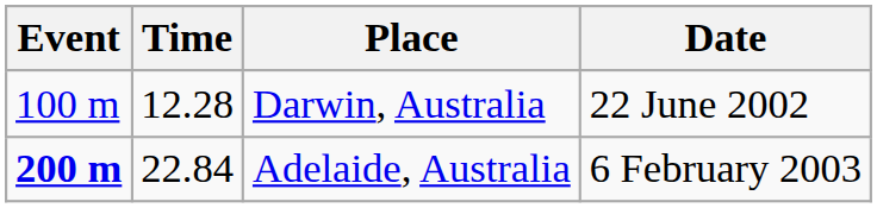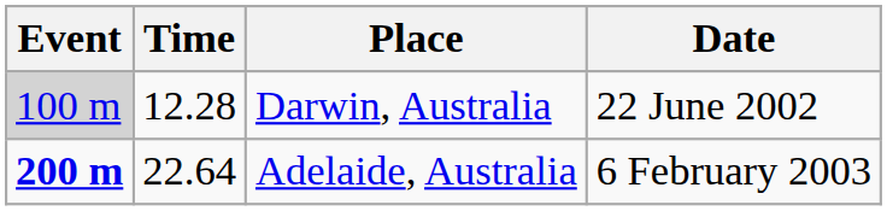 <table class="wikitable">
 <tr>
 <th>Event</th>
 <th>Time</th>
 <th>Place</th>
 <th>Date</th>
 </tr>
 <tr>
-<td><a href='#'>100 m</a></td>
+<td style="background: lightgrey;"><a href='#'>100 m</a></td>
 <td>12.28</td>
 <td><a href='#'>Darwin</a>, <a href='#'>Australia</a></td>
 <td>22 June 2002</td>
 </tr>
 <tr>
 <td><strong><a href='#'>200 m</a></strong></td>
-<td>22.84</td>
+<td>22.64</td>
 <td><a href='#'>Adelaide</a>, <a href='#'>Australia</a></td>
 <td>6 February 2003</td>
 </tr>
 </table>
